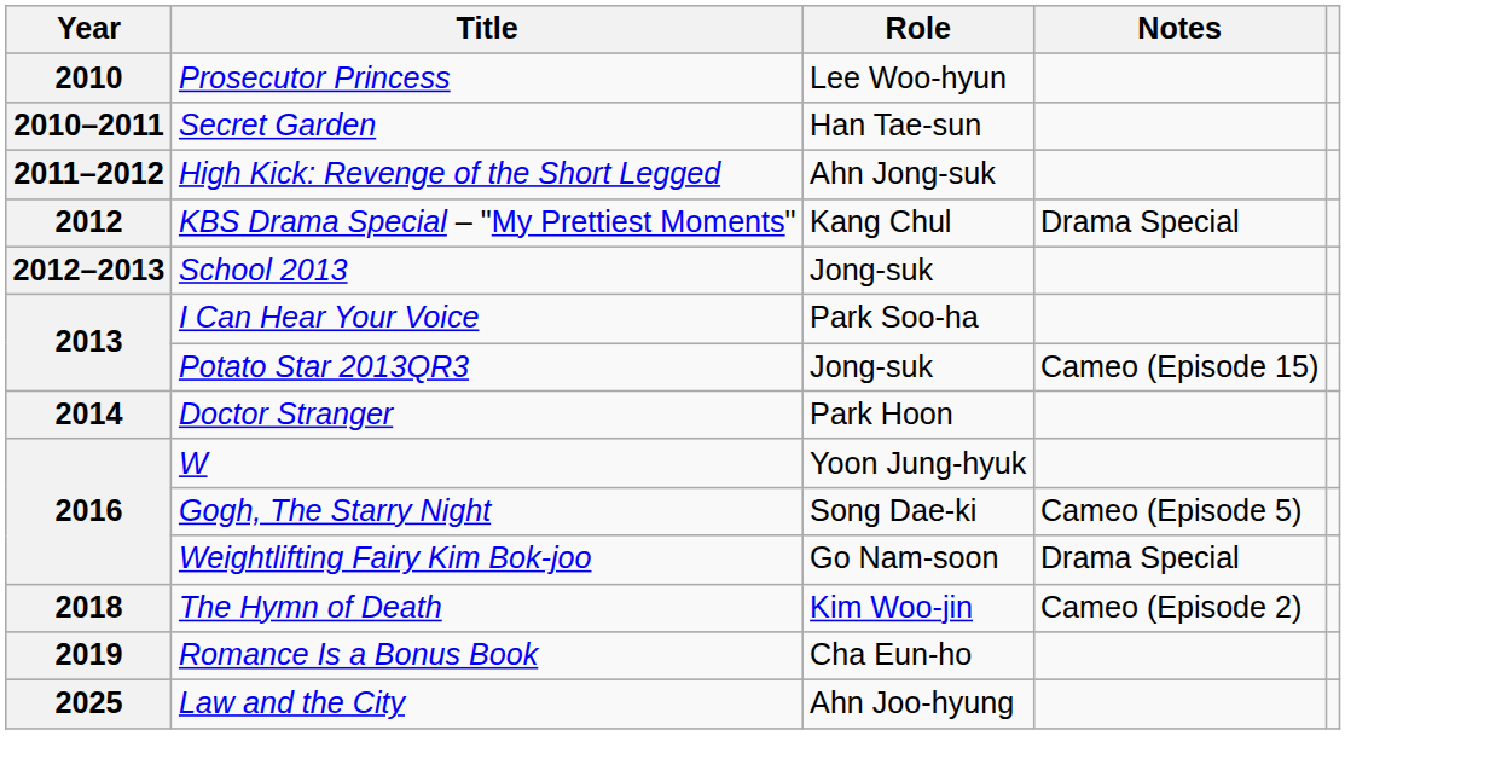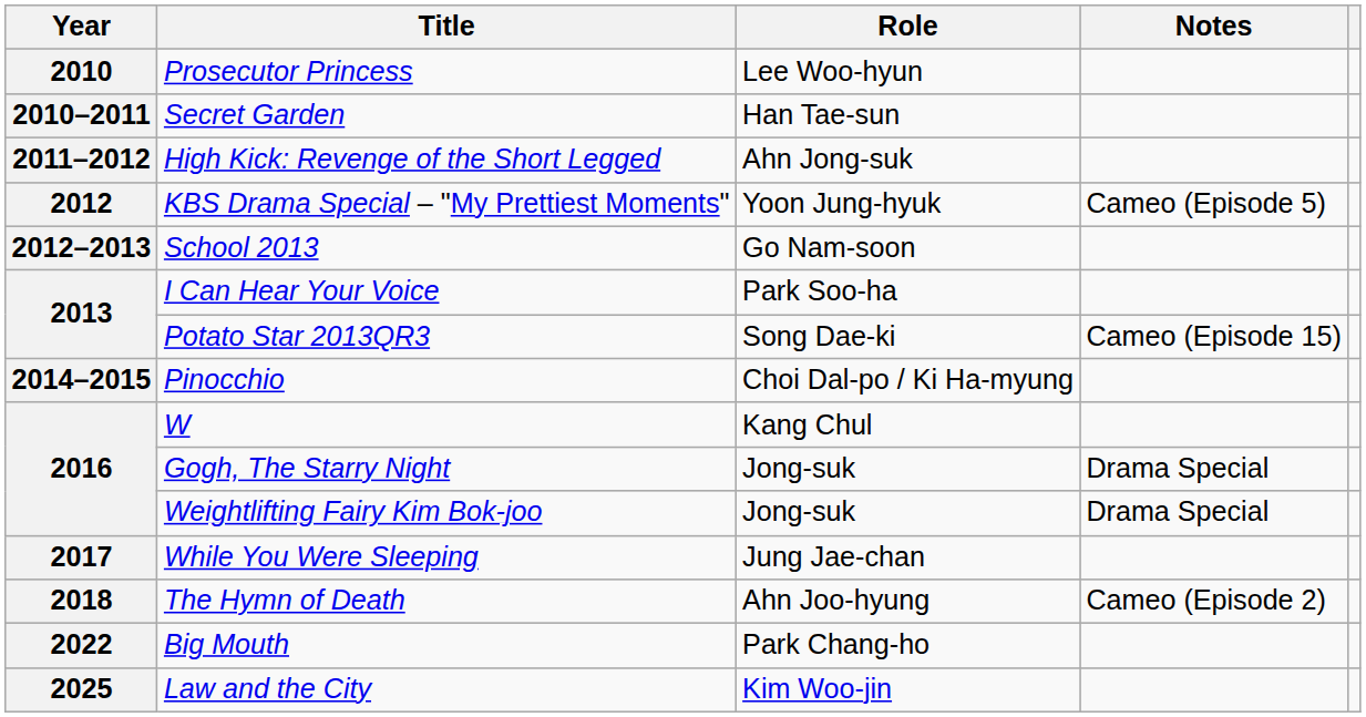 <table class="wikitable sortable plainrowheaders">
 <tr>
 <th scope="col">Year</th>
 <th scope="col">Title</th>
 <th scope="col">Role</th>
 <th scope="col">Notes</th>
 <th scope="col" class="unsortable"></th>
 </tr>
 <tr>
 <th scope="row">2010</th>
 <td><em><a href='#'>Prosecutor Princess</a></em></td>
 <td>Lee Woo-hyun</td>
 <td></td>
 <td></td>
 </tr>
 <tr>
 <th scope="row">2010–2011</th>
 <td><em><a href='#'>Secret Garden</a></em></td>
 <td>Han Tae-sun</td>
 <td></td>
 <td></td>
 </tr>
 <tr>
 <th scope="row">2011–2012</th>
 <td><em><a href='#'>High Kick: Revenge of the Short Legged</a></em></td>
 <td>Ahn Jong-suk</td>
 <td></td>
 <td></td>
 </tr>
 <tr>
 <th scope="row">2012</th>
 <td><em><a href='#'>KBS Drama Special</a></em> – "<a href='#'>My Prettiest Moments</a>"</td>
-<td>Kang Chul</td>
-<td>Drama Special</td>
+<td>Yoon Jung-hyuk</td>
+<td>Cameo (Episode 5)</td>
 <td></td>
 </tr>
 <tr>
 <th scope="row">2012–2013</th>
 <td><em><a href='#'>School 2013</a></em></td>
-<td>Jong-suk</td>
+<td>Go Nam-soon</td>
 <td></td>
 <td></td>
 </tr>
 <tr>
 <th scope="row" rowspan="2">2013</th>
 <td><em><a href='#'>I Can Hear Your Voice</a></em></td>
 <td>Park Soo-ha</td>
 <td></td>
 <td></td>
 </tr>
 <tr>
 <td><em><a href='#'>Potato Star 2013QR3</a></em></td>
-<td>Jong-suk</td>
+<td>Song Dae-ki</td>
 <td>Cameo (Episode 15)</td>
 <td></td>
 </tr>
 <tr>
-<th scope="row">2014</th>
-<td><em><a href='#'>Doctor Stranger</a></em></td>
-<td>Park Hoon</td>
+<th scope="row">2014–2015</th>
+<td><em><a href='#'>Pinocchio</a></em></td>
+<td>Choi Dal-po / Ki Ha-myung</td>
 <td></td>
 <td></td>
 </tr>
 <tr>
 <th scope="row" rowspan="3">2016</th>
 <td><em><a href='#'>W</a></em></td>
-<td>Yoon Jung-hyuk</td>
+<td>Kang Chul</td>
 <td></td>
 <td></td>
 </tr>
 <tr>
 <td><em><a href='#'>Gogh, The Starry Night</a></em></td>
-<td>Song Dae-ki</td>
-<td>Cameo (Episode 5)</td>
+<td>Jong-suk</td>
+<td>Drama Special</td>
 <td></td>
 </tr>
 <tr>
 <td><em><a href='#'>Weightlifting Fairy Kim Bok-joo</a></em></td>
-<td>Go Nam-soon</td>
+<td>Jong-suk</td>
 <td>Drama Special</td>
+<td></td>
+</tr>
+<tr>
+<th scope="row">2017</th>
+<td><em><a href='#'>While You Were Sleeping</a></em></td>
+<td>Jung Jae-chan</td>
+<td></td>
 <td></td>
 </tr>
 <tr>
 <th scope="row">2018</th>
 <td><em><a href='#'>The Hymn of Death</a></em></td>
-<td><a href='#'>Kim Woo-jin</a></td>
+<td>Ahn Joo-hyung</td>
 <td>Cameo (Episode 2)</td>
 <td></td>
 </tr>
 <tr>
-<th scope="row">2019</th>
-<td><em><a href='#'>Romance Is a Bonus Book</a></em></td>
-<td>Cha Eun-ho</td>
+<th scope="row">2022</th>
+<td><em><a href='#'>Big Mouth</a></em></td>
+<td>Park Chang-ho</td>
 <td></td>
 <td></td>
 </tr>
 <tr>
 <th scope="row">2025</th>
 <td><em><a href='#'>Law and the City</a></em></td>
-<td>Ahn Joo-hyung</td>
+<td><a href='#'>Kim Woo-jin</a></td>
 <td></td>
 <td></td>
 </tr>
 </table>
